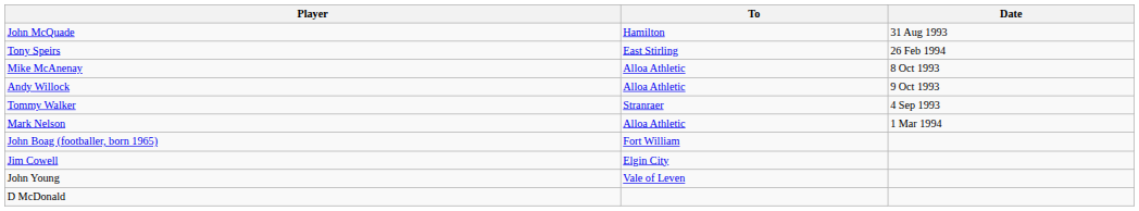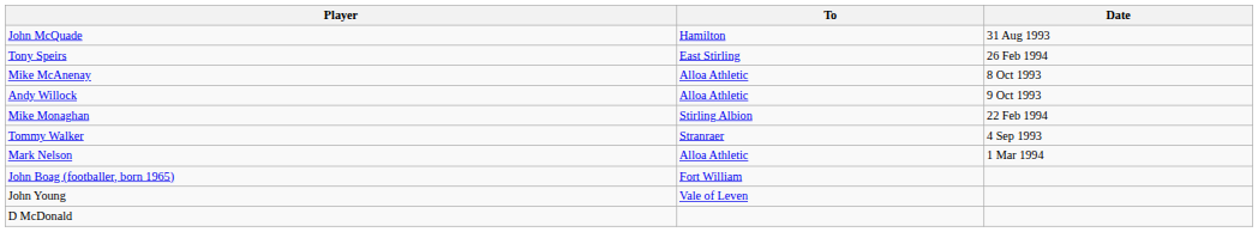 <table class="wikitable" style="text-align:center; font-size:95%;width:98%; text-align:left">
 <tr>
 <th>Player</th>
 <th>To</th>
 <th>Date</th>
 </tr>
 <tr>
 <td> <a href='#'>John McQuade</a></td>
 <td> <a href='#'>Hamilton</a></td>
 <td>31 Aug 1993</td>
 </tr>
 <tr>
 <td> <a href='#'>Tony Speirs</a></td>
 <td> <a href='#'>East Stirling</a></td>
 <td>26 Feb 1994</td>
 </tr>
 <tr>
 <td> <a href='#'>Mike McAnenay</a></td>
 <td> <a href='#'>Alloa Athletic</a></td>
 <td>8 Oct 1993</td>
 </tr>
 <tr>
 <td> <a href='#'>Andy Willock</a></td>
 <td> <a href='#'>Alloa Athletic</a></td>
 <td>9 Oct 1993</td>
 </tr>
 <tr>
+<td> <a href='#'>Mike Monaghan</a></td>
+<td> <a href='#'>Stirling Albion</a></td>
+<td>22 Feb 1994</td>
+</tr>
+<tr>
 <td> <a href='#'>Tommy Walker</a></td>
 <td> <a href='#'>Stranraer</a></td>
 <td>4 Sep 1993</td>
 </tr>
 <tr>
 <td> <a href='#'>Mark Nelson</a></td>
 <td> <a href='#'>Alloa Athletic</a></td>
 <td>1 Mar 1994</td>
 </tr>
 <tr>
 <td> <a href='#'>John Boag (footballer, born 1965)</a></td>
 <td> <a href='#'>Fort William</a></td>
 <td></td>
 </tr>
 <tr>
-<td> <a href='#'>Jim Cowell</a></td>
-<td> <a href='#'>Elgin City</a></td>
-<td></td>
-</tr>
-<tr>
 <td> John Young</td>
 <td> <a href='#'>Vale of Leven</a></td>
 <td></td>
 </tr>
 <tr>
 <td> D McDonald</td>
 <td></td>
 <td></td>
 </tr>
 </table>
